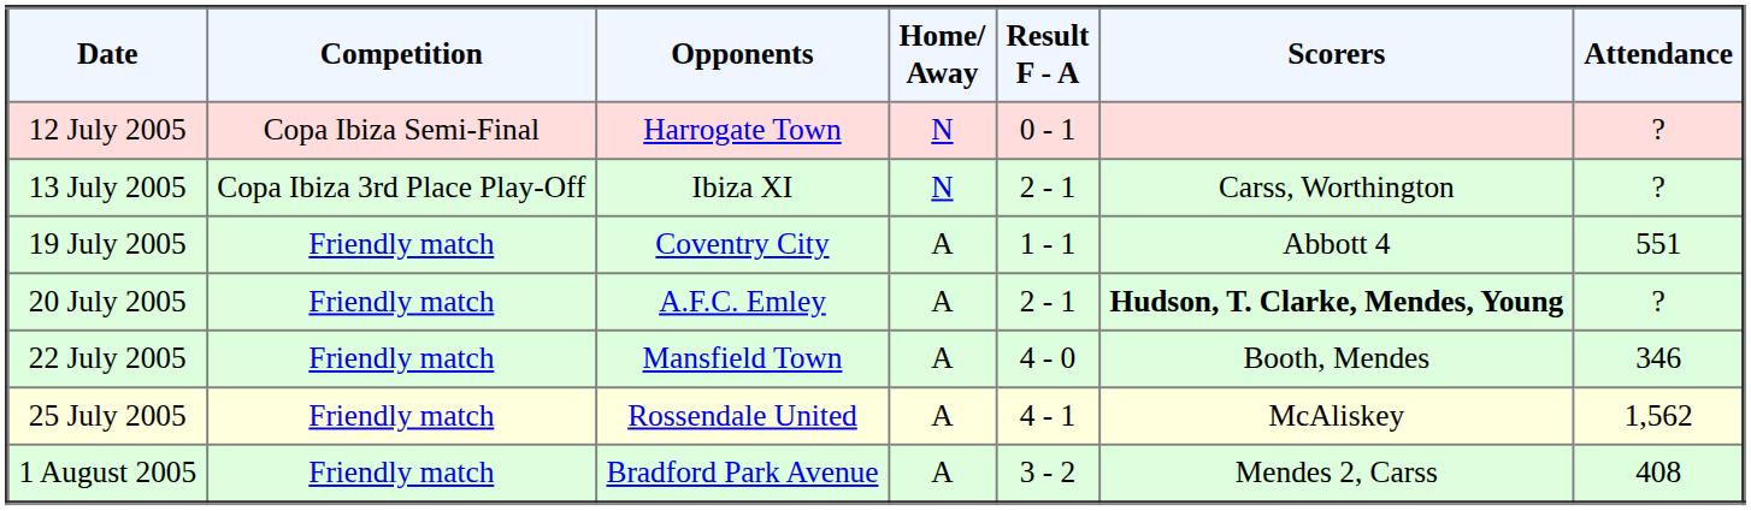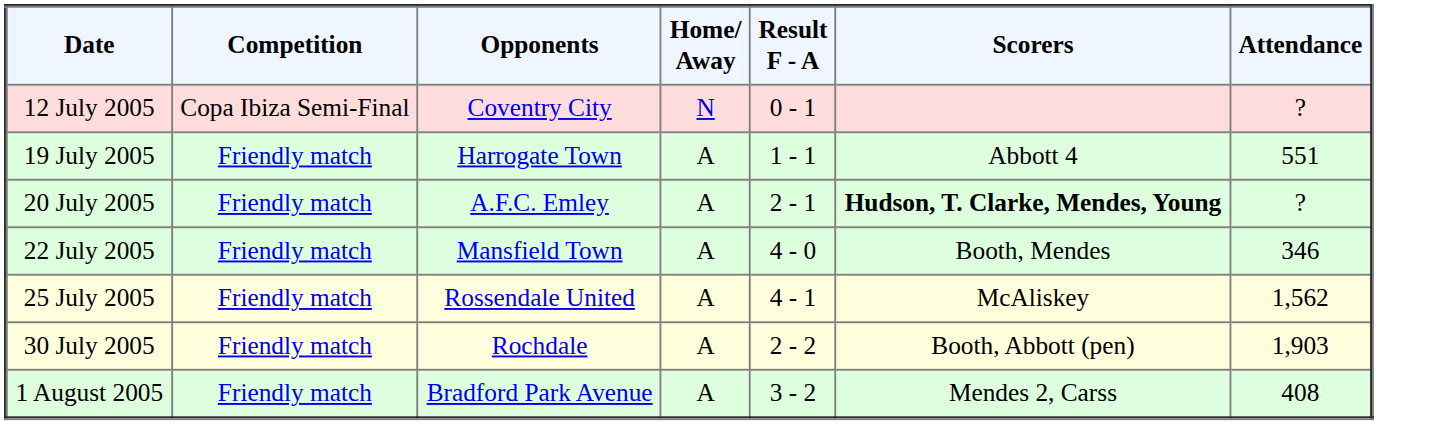 <table border="2" cellpadding="4" style="border-collapse:collapse; text-align:center; font-size:smaller;">
 <tr style="background:#f0f6ff;">
 <th><strong>Date</strong></th>
 <th><strong>Competition</strong></th>
 <th><strong>Opponents</strong></th>
 <th><strong>Home/<br>Away</strong></th>
 <th><strong>Result<br>F - A</strong></th>
 <th><strong>Scorers</strong></th>
 <th><strong>Attendance</strong></th>
 </tr>
 <tr bgcolor="#ffdddd">
 <td>12 July 2005</td>
 <td>Copa Ibiza Semi-Final</td>
-<td><a href='#'>Harrogate Town</a></td>
+<td><a href='#'>Coventry City</a></td>
 <td><a href='#'>N</a></td>
 <td>0 - 1</td>
 <td></td>
 <td>?</td>
 </tr>
 <tr bgcolor="#ddffdd">
-<td>13 July 2005</td>
-<td>Copa Ibiza 3rd Place Play-Off</td>
-<td>Ibiza XI</td>
-<td><a href='#'>N</a></td>
-<td>2 - 1</td>
-<td>Carss, Worthington</td>
-<td>?</td>
-</tr>
-<tr bgcolor="#ddffdd">
 <td>19 July 2005</td>
 <td><a href='#'>Friendly match</a></td>
-<td><a href='#'>Coventry City</a></td>
+<td><a href='#'>Harrogate Town</a></td>
 <td>A</td>
 <td>1 - 1</td>
 <td>Abbott 4</td>
 <td>551</td>
 </tr>
 <tr bgcolor="#ddffdd">
 <td>20 July 2005</td>
 <td><a href='#'>Friendly match</a></td>
 <td><a href='#'>A.F.C. Emley</a></td>
 <td>A</td>
 <td>2 - 1</td>
 <td><strong>Hudson, T. Clarke, Mendes, Young</strong></td>
 <td>?</td>
 </tr>
 <tr bgcolor="#ddffdd">
 <td>22 July 2005</td>
 <td><a href='#'>Friendly match</a></td>
 <td><a href='#'>Mansfield Town</a></td>
 <td>A</td>
 <td>4 - 0</td>
 <td>Booth, Mendes</td>
 <td>346</td>
 </tr>
 <tr bgcolor="#ffffdd">
 <td>25 July 2005</td>
 <td><a href='#'>Friendly match</a></td>
 <td><a href='#'>Rossendale United</a></td>
 <td>A</td>
 <td>4 - 1</td>
 <td>McAliskey</td>
 <td>1,562</td>
 </tr>
+<tr bgcolor="#ffffdd">
+<td>30 July 2005</td>
+<td><a href='#'>Friendly match</a></td>
+<td><a href='#'>Rochdale</a></td>
+<td>A</td>
+<td>2 - 2</td>
+<td>Booth, Abbott (pen)</td>
+<td>1,903</td>
+</tr>
 <tr bgcolor="#ddffdd">
 <td>1 August 2005</td>
 <td><a href='#'>Friendly match</a></td>
 <td><a href='#'>Bradford Park Avenue</a></td>
 <td>A</td>
 <td>3 - 2</td>
 <td>Mendes 2, Carss</td>
 <td>408</td>
 </tr>
 </table>
